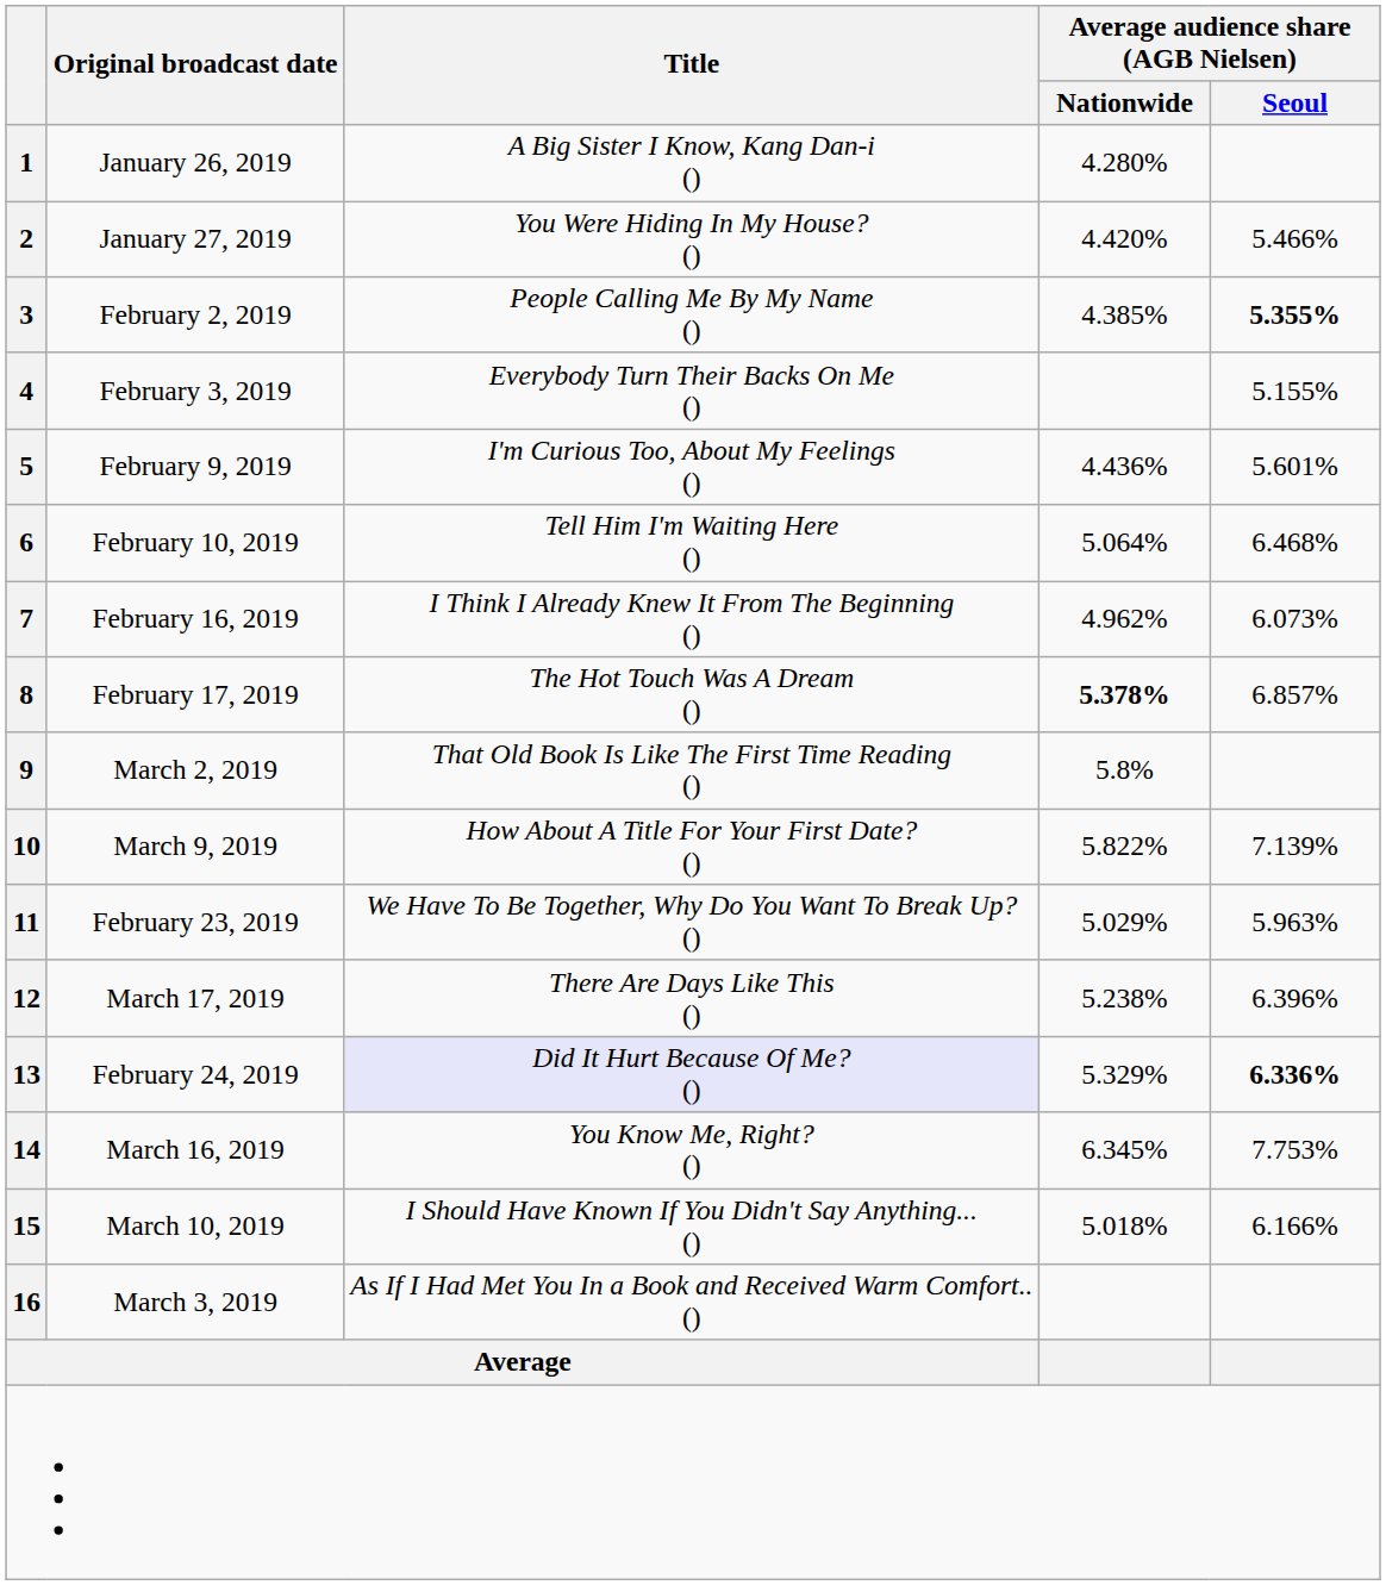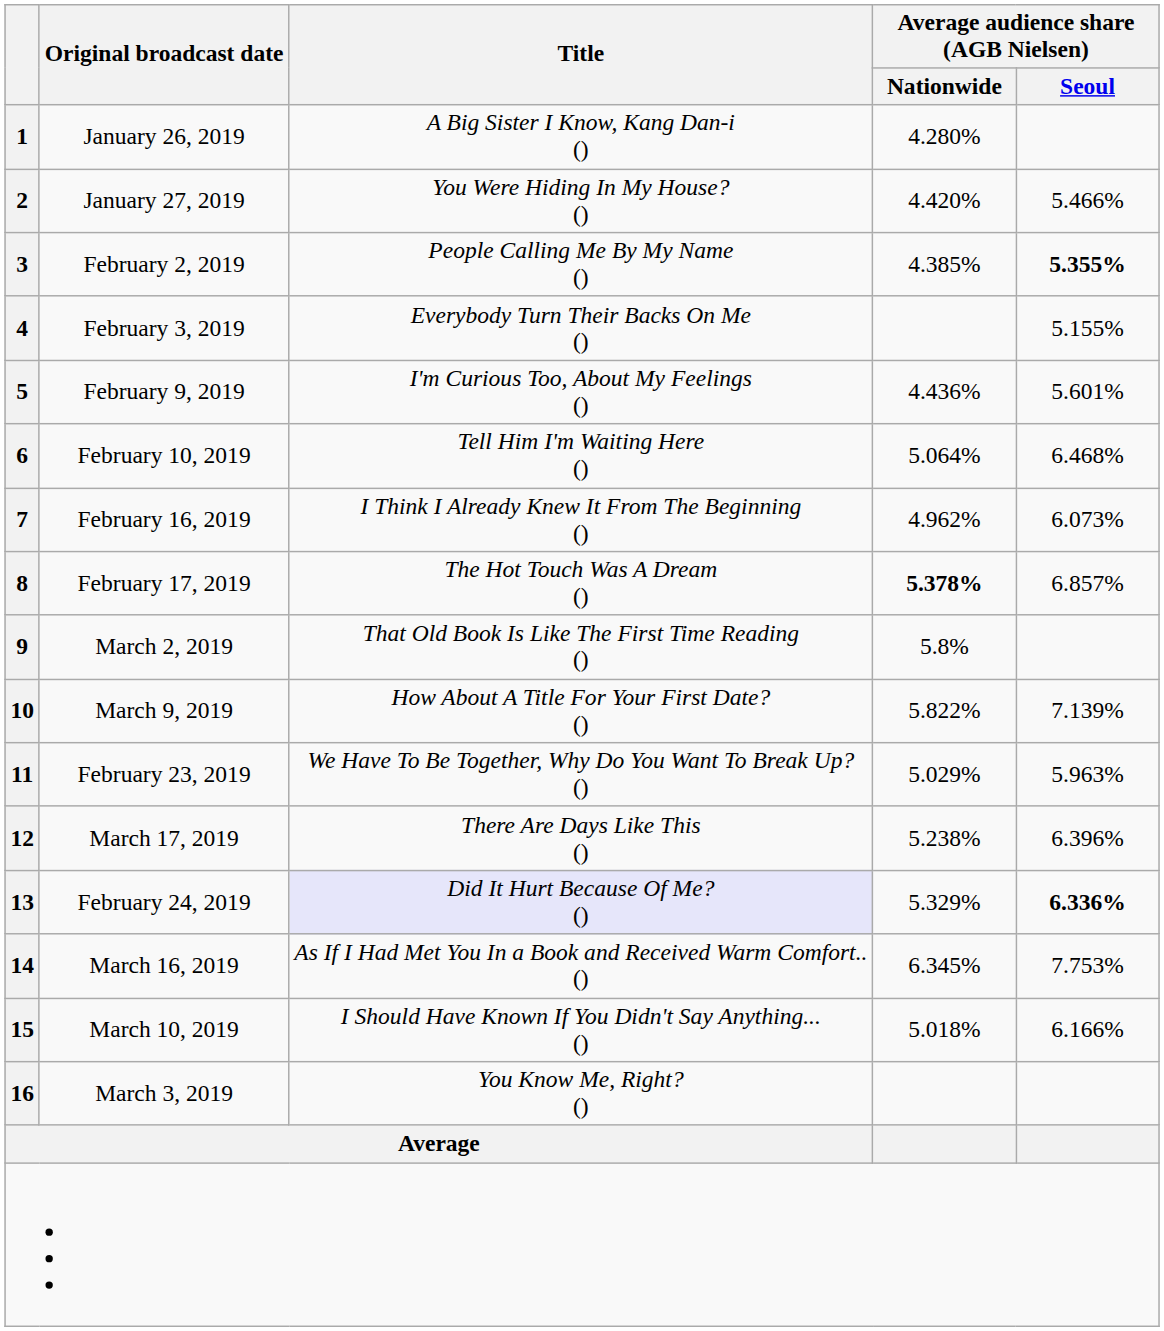 <table class="wikitable" style="text-align:center; max-width:850px; margin-left: auto; margin-right: auto; border: none;">
 <tr>
 </tr>
 <tr>
 <th rowspan="2"></th>
 <th rowspan="2">Original broadcast date</th>
 <th rowspan="2">Title</th>
 <th colspan="2">Average audience share<br>(AGB Nielsen)</th>
 </tr>
 <tr>
 <th width="90">Nationwide</th>
 <th width="90"><a href='#'>Seoul</a></th>
 </tr>
 <tr>
 <th>1</th>
 <td>January 26, 2019</td>
 <td><em>A Big Sister I Know, Kang Dan-i</em><br>()</td>
 <td>4.280%</td>
 <td></td>
 </tr>
 <tr>
 <th>2</th>
 <td>January 27, 2019</td>
 <td><em>You Were Hiding In My House?</em><br>()</td>
 <td>4.420%</td>
 <td>5.466%</td>
 </tr>
 <tr>
 <th>3</th>
 <td>February 2, 2019</td>
 <td><em>People Calling Me By My Name</em><br>()</td>
 <td>4.385%</td>
 <td><strong>5.355%</strong></td>
 </tr>
 <tr>
 <th>4</th>
 <td>February 3, 2019</td>
 <td><em>Everybody Turn Their Backs On Me</em><br>()</td>
 <td></td>
 <td>5.155%</td>
 </tr>
 <tr>
 <th>5</th>
 <td>February 9, 2019</td>
 <td><em>I'm Curious Too, About My Feelings</em> <br>()</td>
 <td>4.436%</td>
 <td>5.601%</td>
 </tr>
 <tr>
 <th>6</th>
 <td>February 10, 2019</td>
 <td><em>Tell Him I'm Waiting Here</em> <br>()</td>
 <td>5.064%</td>
 <td>6.468%</td>
 </tr>
 <tr>
 <th>7</th>
 <td>February 16, 2019</td>
 <td><em>I Think I Already Knew It From The Beginning</em> <br>()</td>
 <td>4.962%</td>
 <td>6.073%</td>
 </tr>
 <tr>
 <th>8</th>
 <td>February 17, 2019</td>
 <td><em>The Hot Touch Was A Dream</em><br>()</td>
 <td><strong>5.378%</strong></td>
 <td>6.857%</td>
 </tr>
 <tr>
 <th>9</th>
 <td>March 2, 2019</td>
 <td><em>That Old Book Is Like The First Time Reading</em><br>()</td>
 <td>5.8%</td>
 <td></td>
 </tr>
 <tr>
 <th>10</th>
 <td>March 9, 2019</td>
 <td><em>How About A Title For Your First Date?</em><br>()</td>
 <td>5.822%</td>
 <td>7.139%</td>
 </tr>
 <tr>
 <th>11</th>
 <td>February 23, 2019</td>
 <td><em>We Have To Be Together, Why Do You Want To Break Up?</em><br>()</td>
 <td>5.029%</td>
 <td>5.963%</td>
 </tr>
 <tr>
 <th>12</th>
 <td>March 17, 2019</td>
 <td><em>There Are Days Like This</em><br>()</td>
 <td>5.238%</td>
 <td>6.396%</td>
 </tr>
 <tr>
 <th>13</th>
 <td>February 24, 2019</td>
 <td style="background: lavender;"><em>Did It Hurt Because Of Me?</em><br>()</td>
 <td>5.329%</td>
 <td><strong>6.336%</strong></td>
 </tr>
 <tr>
 <th>14</th>
 <td>March 16, 2019</td>
-<td><em>You Know Me, Right?</em><br>()</td>
+<td><em>As If I Had Met You In a Book and Received Warm Comfort..</em><br>()</td>
 <td>6.345%</td>
 <td>7.753%</td>
 </tr>
 <tr>
 <th>15</th>
 <td>March 10, 2019</td>
 <td><em>I Should Have Known If You Didn't Say Anything...</em><br>()</td>
 <td>5.018%</td>
 <td>6.166%</td>
 </tr>
 <tr>
 <th>16</th>
 <td>March 3, 2019</td>
-<td><em>As If I Had Met You In a Book and Received Warm Comfort..</em><br>()</td>
+<td><em>You Know Me, Right?</em><br>()</td>
 <td></td>
 <td></td>
 </tr>
 <tr>
 <th colspan="3">Average</th>
 <th></th>
 <th></th>
 </tr>
 <tr>
 <td colspan="6"><br><ul><li></li><li></li><li></li></ul></td>
 </tr>
 </table>
